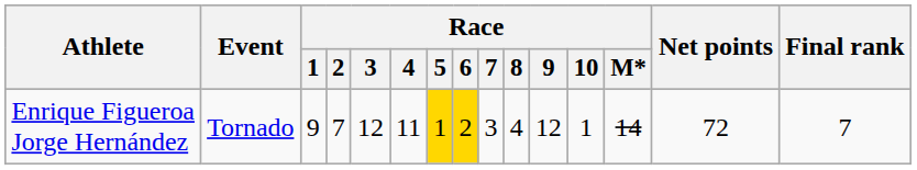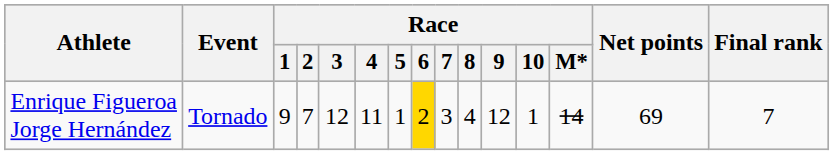 <table class="wikitable" style="font-size:90%">
 <tr>
 <th rowspan=2>Athlete</th>
 <th rowspan=2>Event</th>
 <th colspan=11>Race</th>
 <th rowspan=2>Net points</th>
 <th rowspan=2>Final rank</th>
 </tr>
 <tr style="font-size:95%">
 <th>1</th>
 <th>2</th>
 <th>3</th>
 <th>4</th>
 <th>5</th>
 <th>6</th>
 <th>7</th>
 <th>8</th>
 <th>9</th>
 <th>10</th>
 <th>M*</th>
 </tr>
 <tr align=center>
 <td align=left><a href='#'>Enrique Figueroa</a><br><a href='#'>Jorge Hernández</a></td>
 <td align=left><a href='#'>Tornado</a></td>
 <td>9</td>
 <td>7</td>
 <td>12</td>
 <td>11</td>
-<td style="background: gold;">1</td>
+<td>1</td>
 <td style="background: gold;">2</td>
 <td>3</td>
 <td>4</td>
 <td>12</td>
 <td>1</td>
 <td><s>14</s></td>
-<td>72</td>
+<td>69</td>
 <td>7</td>
 </tr>
 </table>
